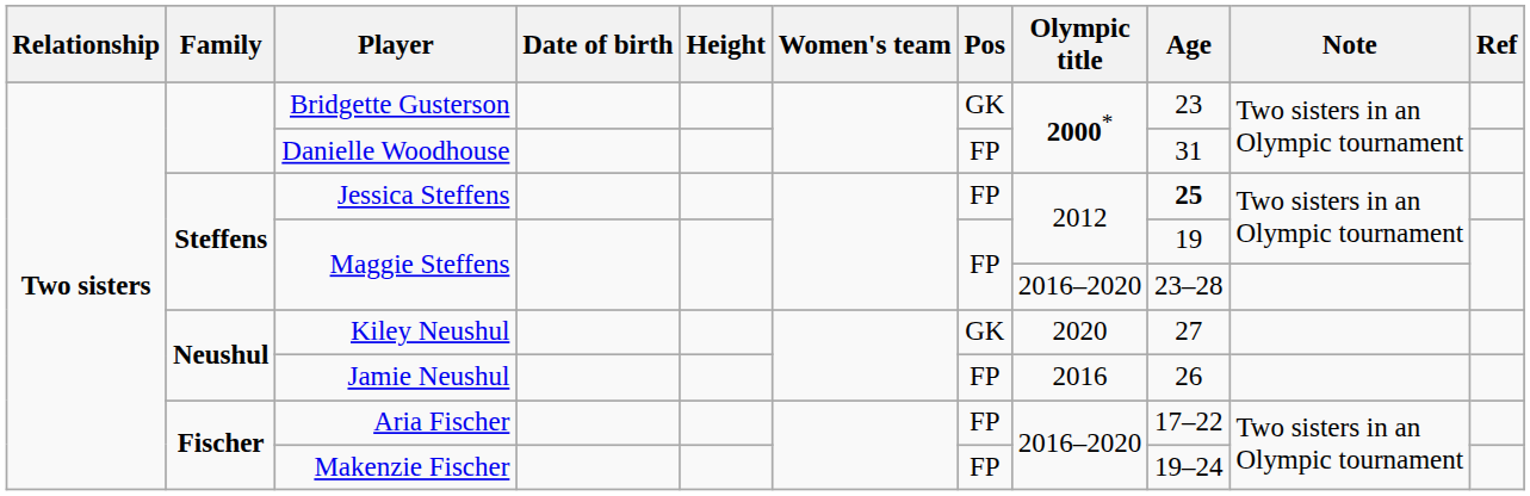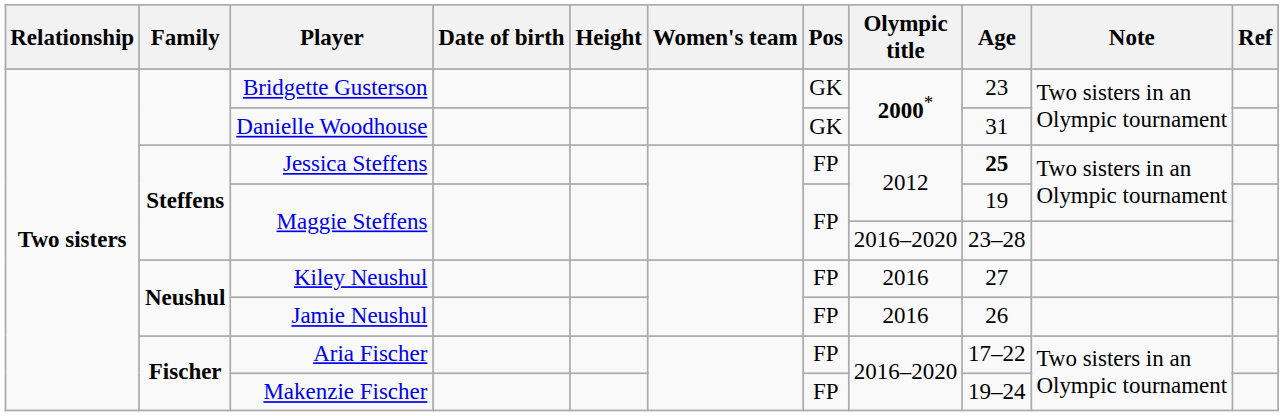 <table class="wikitable sortable" style="text-align: center; font-size: 85%; margin-left: 1em;">
 <tr>
 <th>Relationship</th>
 <th>Family</th>
 <th>Player</th>
 <th>Date of birth</th>
 <th>Height</th>
 <th>Women's team</th>
 <th>Pos</th>
 <th>Olympic<br>title</th>
 <th>Age</th>
 <th>Note</th>
 <th class="unsortable">Ref</th>
 </tr>
 <tr>
 <td rowspan="9"><strong>Two sisters</strong></td>
 <td rowspan="2"></td>
 <td style="text-align: right;" data-sort-value="Gusterson, Bridgette"><a href='#'>Bridgette Gusterson</a></td>
 <td style="text-align: right;"></td>
 <td style="text-align: left;"></td>
 <td rowspan="2" style="text-align: left;"></td>
 <td>GK</td>
 <td rowspan="2"><strong>2000</strong><sup>*</sup></td>
 <td>23</td>
 <td rowspan="2" style="text-align: left;">Two sisters in an<br>Olympic tournament</td>
 <td></td>
 </tr>
 <tr>
 <td style="text-align: right;" data-sort-value="Woodhouse, Danielle"><a href='#'>Danielle Woodhouse</a></td>
 <td style="text-align: right;"></td>
 <td style="text-align: left;"></td>
-<td>FP</td>
+<td>GK</td>
 <td>31</td>
 <td></td>
 </tr>
 <tr>
 <td rowspan="3"><strong>Steffens</strong></td>
 <td style="text-align: right;" data-sort-value="Steffens, Jessica"><a href='#'>Jessica Steffens</a></td>
 <td style="text-align: right;"></td>
 <td style="text-align: left;"></td>
 <td rowspan="3" style="text-align: left;"></td>
 <td>FP</td>
 <td rowspan="2">2012</td>
 <td><strong>25</strong></td>
 <td rowspan="2" style="text-align: left;">Two sisters in an<br>Olympic tournament</td>
 <td></td>
 </tr>
 <tr>
 <td rowspan="2" style="text-align: right;" data-sort-value="Steffens, Maggie"><a href='#'>Maggie Steffens</a></td>
 <td rowspan="2" style="text-align: right;"></td>
 <td rowspan="2" style="text-align: left;"></td>
 <td rowspan="2">FP</td>
 <td>19</td>
 <td rowspan="2"></td>
 </tr>
 <tr>
 <td>2016–2020</td>
 <td>23–28</td>
 <td style="text-align: left;"></td>
 </tr>
 <tr>
 <td rowspan="2"><strong>Neushul</strong></td>
 <td style="text-align: right;" data-sort-value="Neushul, Kiley"><a href='#'>Kiley Neushul</a></td>
 <td style="text-align: right;"></td>
 <td style="text-align: left;"></td>
 <td rowspan="2" style="text-align: left;"></td>
-<td>GK</td>
-<td>2020</td>
+<td>FP</td>
+<td>2016</td>
 <td>27</td>
 <td style="text-align: left;"></td>
 <td></td>
 </tr>
 <tr>
 <td style="text-align: right;" data-sort-value="Neushul, Jamie"><a href='#'>Jamie Neushul</a></td>
 <td style="text-align: right;"></td>
 <td style="text-align: left;"></td>
 <td>FP</td>
 <td>2016</td>
 <td>26</td>
 <td style="text-align: left;"></td>
 <td></td>
 </tr>
 <tr>
 <td rowspan="2"><strong>Fischer</strong></td>
 <td style="text-align: right;" data-sort-value="Fischer, Aria"><a href='#'>Aria Fischer</a></td>
 <td style="text-align: right;"></td>
 <td style="text-align: left;"></td>
 <td rowspan="2" style="text-align: left;"></td>
 <td>FP</td>
 <td rowspan="2">2016–2020</td>
 <td>17–22</td>
 <td rowspan="2" style="text-align: left;">Two sisters in an<br>Olympic tournament</td>
 <td></td>
 </tr>
 <tr>
 <td style="text-align: right;" data-sort-value="Fischer, Makenzie"><a href='#'>Makenzie Fischer</a></td>
 <td style="text-align: right;"></td>
 <td style="text-align: left;"></td>
 <td>FP</td>
 <td>19–24</td>
 <td></td>
 </tr>
 </table>
